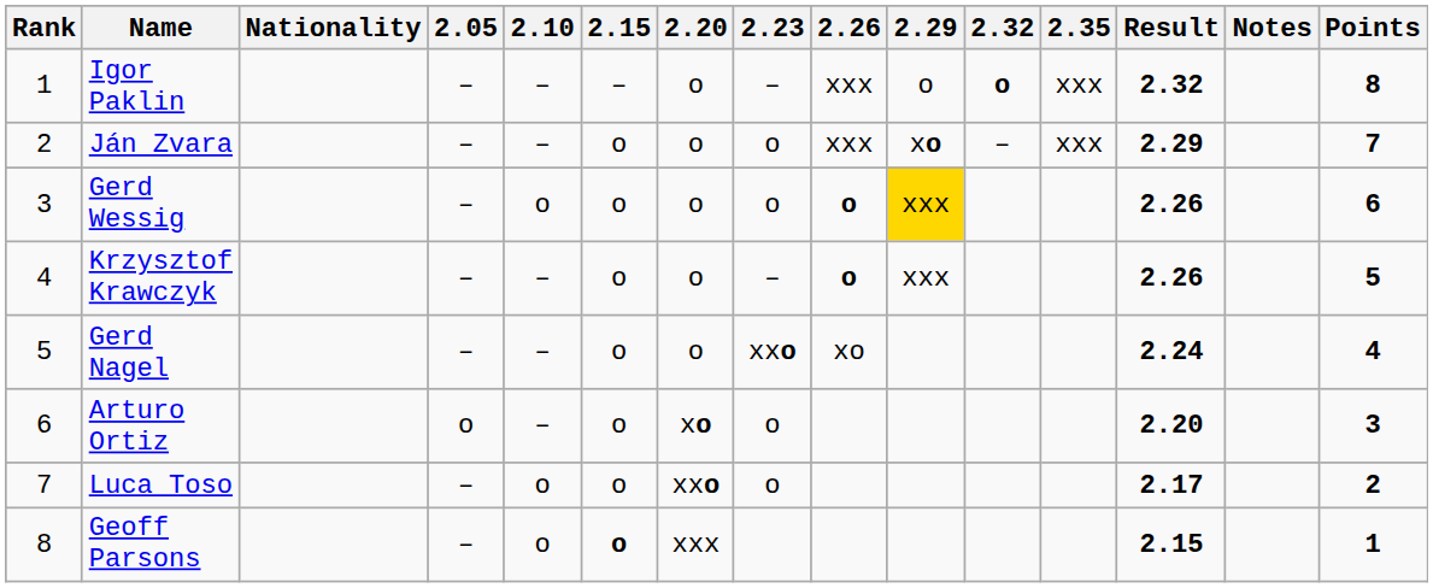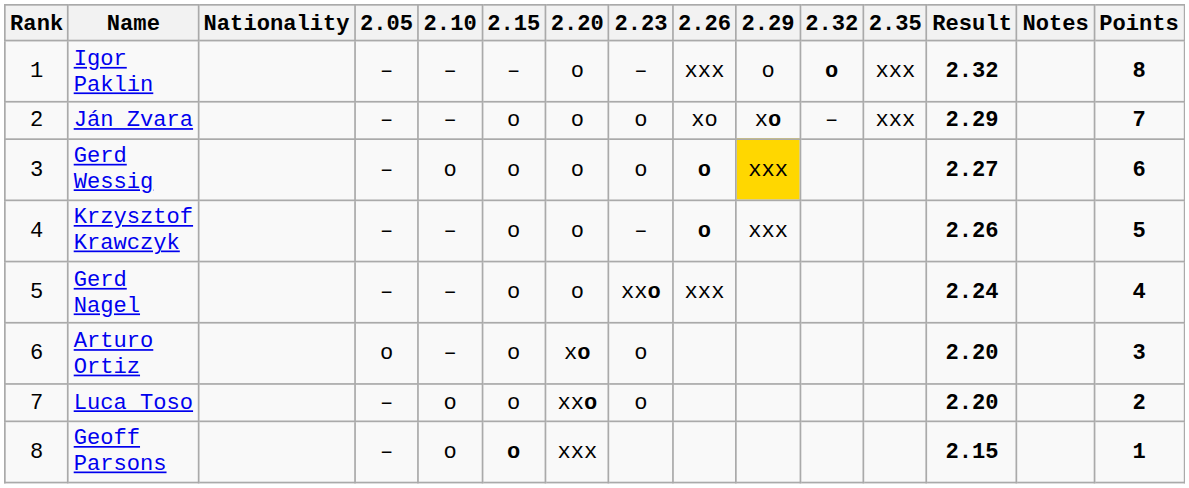 <table class="wikitable sortable" style="text-align:center">
 <tr>
 <th>Rank</th>
 <th>Name</th>
 <th>Nationality</th>
 <th>2.05</th>
 <th>2.10</th>
 <th>2.15</th>
 <th>2.20</th>
 <th>2.23</th>
 <th>2.26</th>
 <th>2.29</th>
 <th>2.32</th>
 <th>2.35</th>
 <th>Result</th>
 <th>Notes</th>
 <th>Points</th>
 </tr>
 <tr>
 <td>1</td>
 <td align=left><a href='#'>Igor Paklin</a></td>
 <td align=left></td>
 <td>–</td>
 <td>–</td>
 <td>–</td>
 <td>o</td>
 <td>–</td>
 <td>xxx</td>
 <td>o</td>
 <td><strong>o</strong></td>
 <td>xxx</td>
 <td><strong>2.32</strong></td>
 <td></td>
 <td><strong>8</strong></td>
 </tr>
 <tr>
 <td>2</td>
 <td align=left><a href='#'>Ján Zvara</a></td>
 <td align=left></td>
 <td>–</td>
 <td>–</td>
 <td>o</td>
 <td>o</td>
 <td>o</td>
-<td>xxx</td>
+<td>xo</td>
 <td>x<strong>o</strong></td>
 <td>–</td>
 <td>xxx</td>
 <td><strong>2.29</strong></td>
 <td></td>
 <td><strong>7</strong></td>
 </tr>
 <tr>
 <td>3</td>
 <td align=left><a href='#'>Gerd Wessig</a></td>
 <td align=left></td>
 <td>–</td>
 <td>o</td>
 <td>o</td>
 <td>o</td>
 <td>o</td>
 <td><strong>o</strong></td>
 <td style="background: gold;">xxx</td>
 <td></td>
 <td></td>
-<td><strong>2.26</strong></td>
+<td><strong>2.27</strong></td>
 <td></td>
 <td><strong>6</strong></td>
 </tr>
 <tr>
 <td>4</td>
 <td align=left><a href='#'>Krzysztof Krawczyk</a></td>
 <td align=left></td>
 <td>–</td>
 <td>–</td>
 <td>o</td>
 <td>o</td>
 <td>–</td>
 <td><strong>o</strong></td>
 <td>xxx</td>
 <td></td>
 <td></td>
 <td><strong>2.26</strong></td>
 <td></td>
 <td><strong>5</strong></td>
 </tr>
 <tr>
 <td>5</td>
 <td align=left><a href='#'>Gerd Nagel</a></td>
 <td align=left></td>
 <td>–</td>
 <td>–</td>
 <td>o</td>
 <td>o</td>
 <td>xx<strong>o</strong></td>
-<td>xo</td>
+<td>xxx</td>
 <td></td>
 <td></td>
 <td></td>
 <td><strong>2.24</strong></td>
 <td></td>
 <td><strong>4</strong></td>
 </tr>
 <tr>
 <td>6</td>
 <td align=left><a href='#'>Arturo Ortiz</a></td>
 <td align=left></td>
 <td>o</td>
 <td>–</td>
 <td>o</td>
 <td>x<strong>o</strong></td>
 <td>o</td>
 <td></td>
 <td></td>
 <td></td>
 <td></td>
 <td><strong>2.20</strong></td>
 <td></td>
 <td><strong>3</strong></td>
 </tr>
 <tr>
 <td>7</td>
 <td align=left><a href='#'>Luca Toso</a></td>
 <td align=left></td>
 <td>–</td>
 <td>o</td>
 <td>o</td>
 <td>xx<strong>o</strong></td>
 <td>o</td>
 <td></td>
 <td></td>
 <td></td>
 <td></td>
-<td><strong>2.17</strong></td>
+<td><strong>2.20</strong></td>
 <td></td>
 <td><strong>2</strong></td>
 </tr>
 <tr>
 <td>8</td>
 <td align=left><a href='#'>Geoff Parsons</a></td>
 <td align=left></td>
 <td>–</td>
 <td>o</td>
 <td><strong>o</strong></td>
 <td>xxx</td>
 <td></td>
 <td></td>
 <td></td>
 <td></td>
 <td></td>
 <td><strong>2.15</strong></td>
 <td></td>
 <td><strong>1</strong></td>
 </tr>
 </table>
